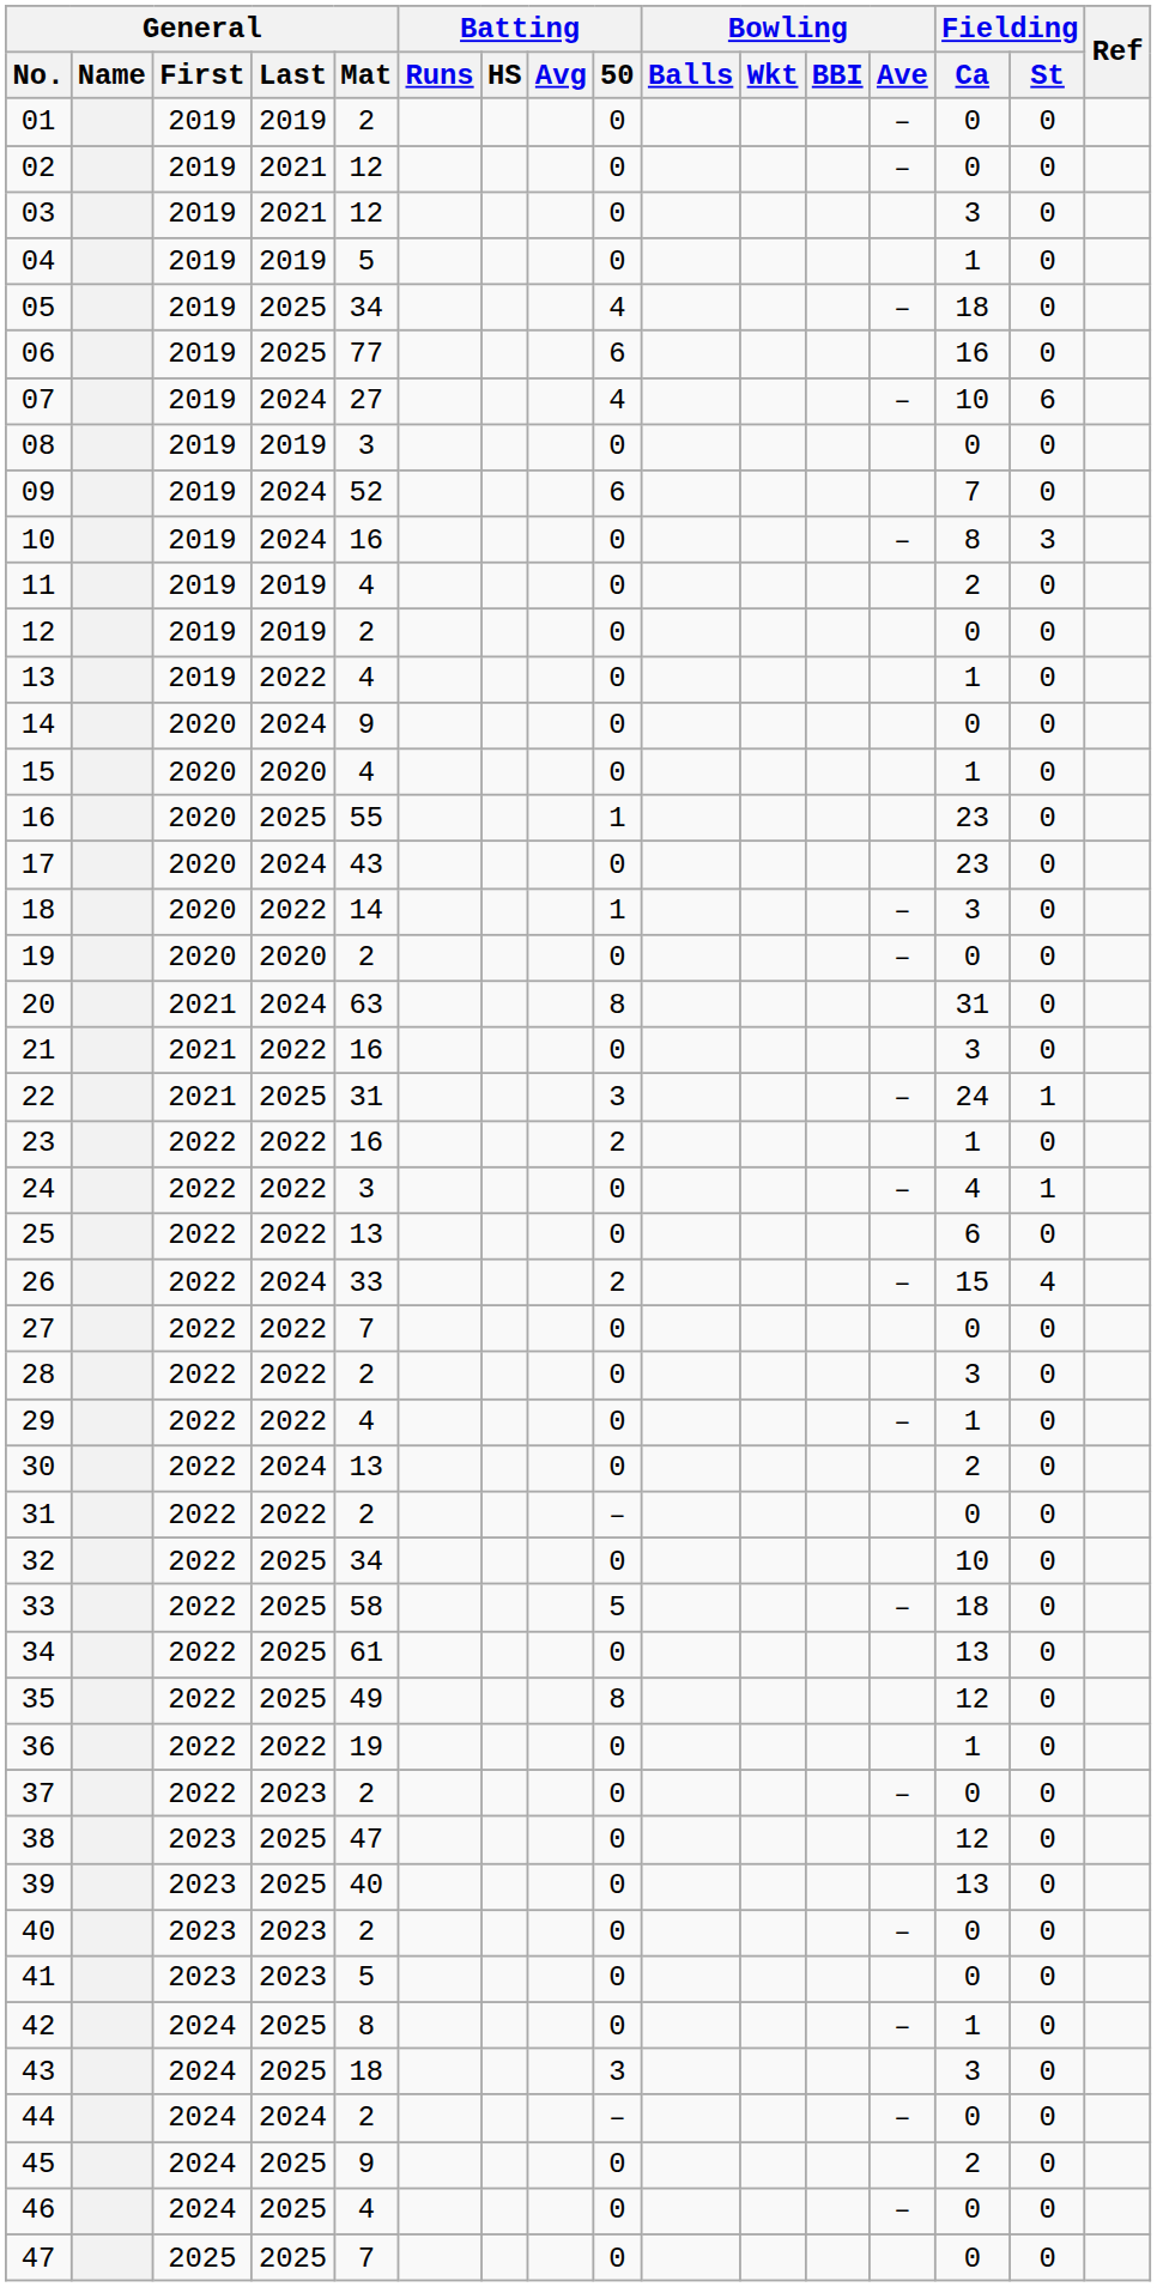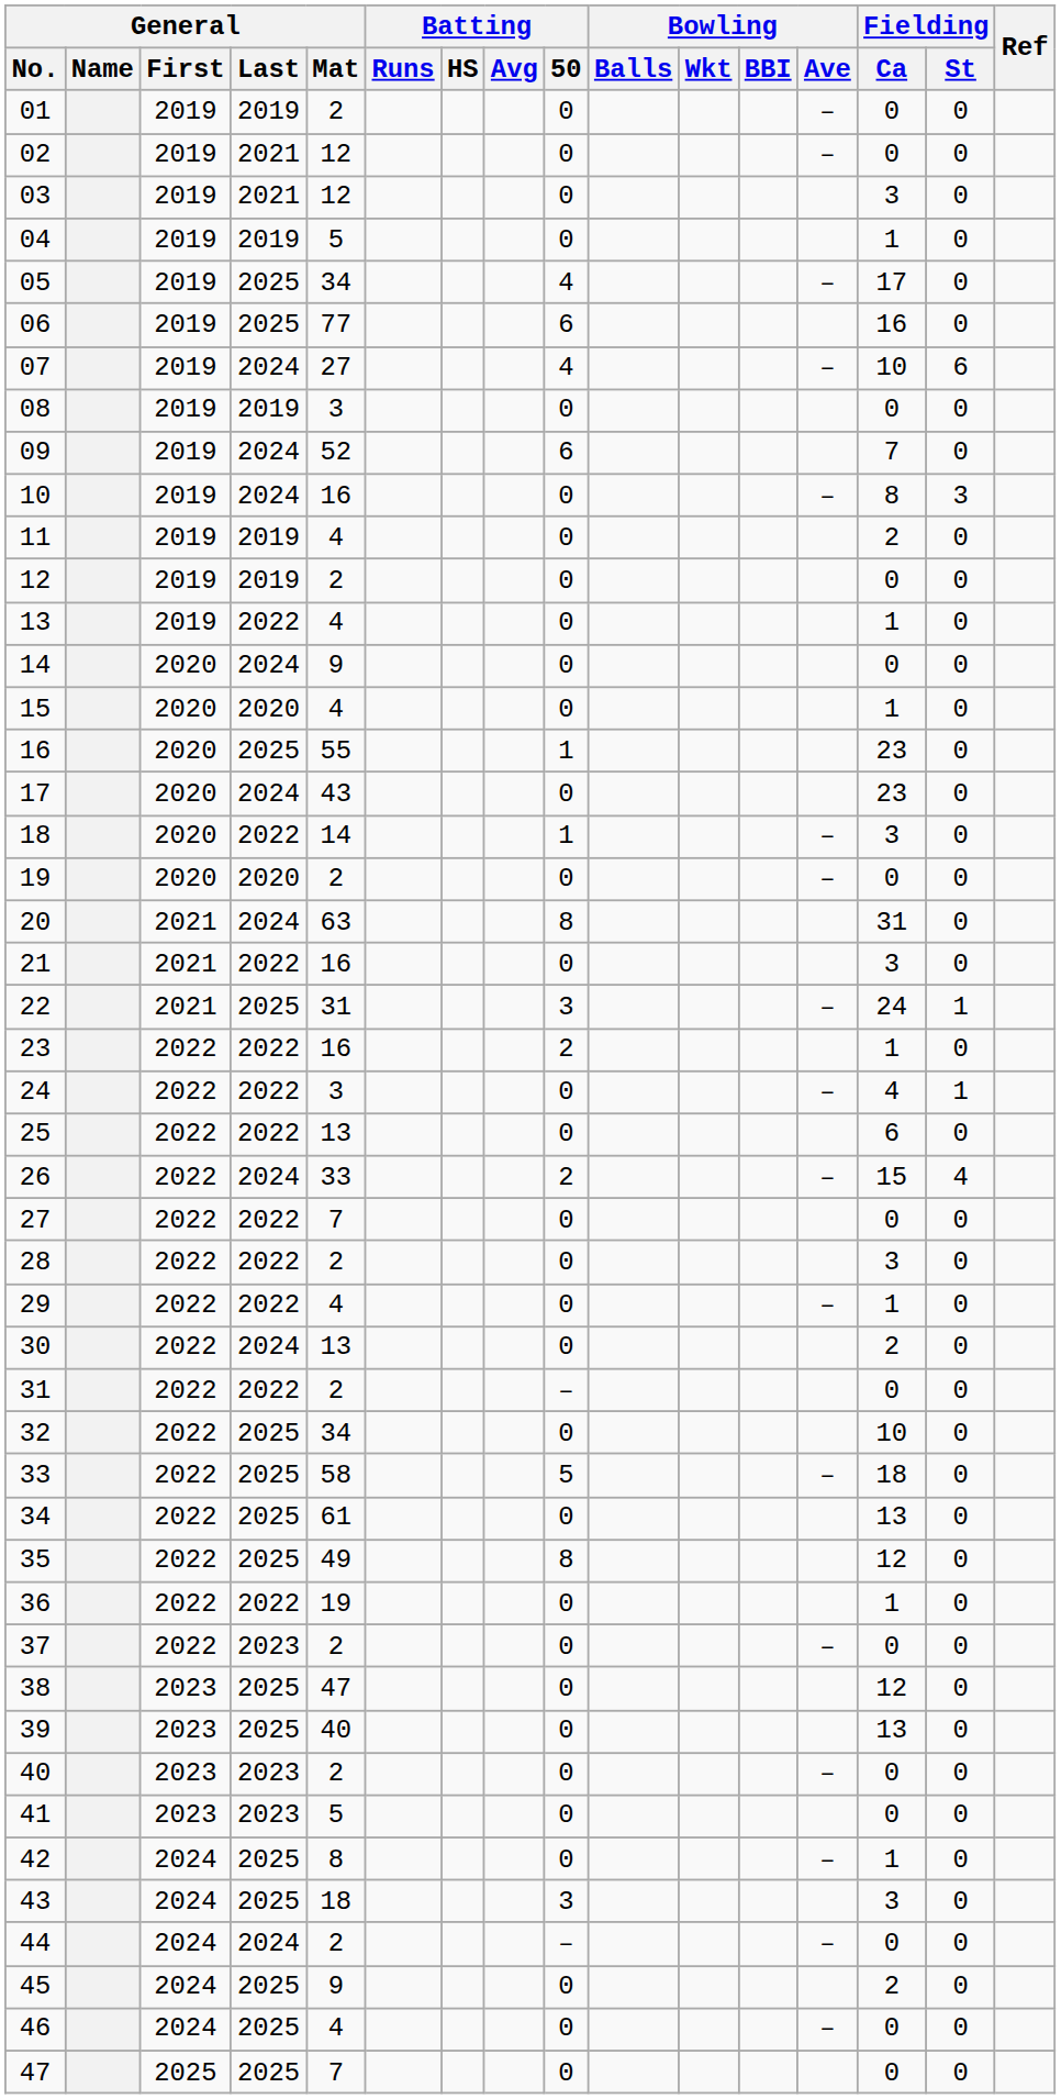 <table class="wikitable plainrowheaders sortable">
 <tr align="center">
 <th scope="col" colspan=5 class="unsortable">General</th>
 <th scope="col" colspan=4 class="unsortable"><a href='#'>Batting</a></th>
 <th scope="col" colspan=4 class="unsortable"><a href='#'>Bowling</a></th>
 <th scope="col" colspan=2 class="unsortable"><a href='#'>Fielding</a></th>
 <th scope="col" rowspan=2 class="unsortable">Ref</th>
 </tr>
 <tr align="center">
 <th scope="col">No.</th>
 <th scope="col">Name</th>
 <th scope="col">First</th>
 <th scope="col">Last</th>
 <th scope="col">Mat</th>
 <th scope="col"><a href='#'>Runs</a></th>
 <th scope="col">HS</th>
 <th scope="col"><a href='#'>Avg</a></th>
 <th scope="col">50</th>
 <th scope="col"><a href='#'>Balls</a></th>
 <th scope="col"><a href='#'>Wkt</a></th>
 <th scope="col"><a href='#'>BBI</a></th>
 <th scope="col"><a href='#'>Ave</a></th>
 <th scope="col"><a href='#'>Ca</a></th>
 <th scope="col"><a href='#'>St</a></th>
 </tr>
 <tr align="center">
 <td><span>0</span>1</td>
 <th scope="row" align="left"></th>
 <td>2019</td>
 <td>2019</td>
 <td>2</td>
 <td></td>
 <td></td>
 <td></td>
 <td>0</td>
 <td></td>
 <td></td>
 <td></td>
 <td>–</td>
 <td>0</td>
 <td>0</td>
 <td></td>
 </tr>
 <tr align="center">
 <td><span>0</span>2</td>
 <th scope="row" align="left"></th>
 <td>2019</td>
 <td>2021</td>
 <td>12</td>
 <td></td>
 <td></td>
 <td></td>
 <td>0</td>
 <td></td>
 <td></td>
 <td></td>
 <td>–</td>
 <td>0</td>
 <td>0</td>
 <td></td>
 </tr>
 <tr align="center">
 <td><span>0</span>3</td>
 <th scope="row" align="left"></th>
 <td>2019</td>
 <td>2021</td>
 <td>12</td>
 <td></td>
 <td></td>
 <td></td>
 <td>0</td>
 <td></td>
 <td></td>
 <td></td>
 <td></td>
 <td>3</td>
 <td>0</td>
 <td></td>
 </tr>
 <tr align="center">
 <td><span>0</span>4</td>
 <th scope="row" align="left"></th>
 <td>2019</td>
 <td>2019</td>
 <td>5</td>
 <td></td>
 <td></td>
 <td></td>
 <td>0</td>
 <td></td>
 <td></td>
 <td></td>
 <td></td>
 <td>1</td>
 <td>0</td>
 <td></td>
 </tr>
 <tr align="center">
 <td><span>0</span>5</td>
 <th scope="row" align="left"></th>
 <td>2019</td>
 <td>2025</td>
 <td>34</td>
 <td></td>
 <td></td>
 <td></td>
 <td>4</td>
 <td></td>
 <td></td>
 <td></td>
 <td>–</td>
-<td>18</td>
+<td>17</td>
 <td>0</td>
 <td></td>
 </tr>
 <tr align="center">
 <td><span>0</span>6</td>
 <th scope="row" align="left"></th>
 <td>2019</td>
 <td>2025</td>
 <td>77</td>
 <td></td>
 <td></td>
 <td></td>
 <td>6</td>
 <td></td>
 <td></td>
 <td></td>
 <td></td>
 <td>16</td>
 <td>0</td>
 <td></td>
 </tr>
 <tr align="center">
 <td><span>0</span>7</td>
 <th scope="row" align="left"></th>
 <td>2019</td>
 <td>2024</td>
 <td>27</td>
 <td></td>
 <td></td>
 <td></td>
 <td>4</td>
 <td></td>
 <td></td>
 <td></td>
 <td>–</td>
 <td>10</td>
 <td>6</td>
 <td></td>
 </tr>
 <tr align="center">
 <td><span>0</span>8</td>
 <th scope="row" align="left"></th>
 <td>2019</td>
 <td>2019</td>
 <td>3</td>
 <td></td>
 <td></td>
 <td></td>
 <td>0</td>
 <td></td>
 <td></td>
 <td></td>
 <td></td>
 <td>0</td>
 <td>0</td>
 <td></td>
 </tr>
 <tr align="center">
 <td><span>0</span>9</td>
 <th scope="row" align="left"></th>
 <td>2019</td>
 <td>2024</td>
 <td>52</td>
 <td></td>
 <td></td>
 <td></td>
 <td>6</td>
 <td></td>
 <td></td>
 <td></td>
 <td></td>
 <td>7</td>
 <td>0</td>
 <td></td>
 </tr>
 <tr align="center">
 <td>10</td>
 <th scope="row" align="left"></th>
 <td>2019</td>
 <td>2024</td>
 <td>16</td>
 <td></td>
 <td></td>
 <td></td>
 <td>0</td>
 <td></td>
 <td></td>
 <td></td>
 <td>–</td>
 <td>8</td>
 <td>3</td>
 <td></td>
 </tr>
 <tr align="center">
 <td>11</td>
 <th scope="row" align="left"></th>
 <td>2019</td>
 <td>2019</td>
 <td>4</td>
 <td></td>
 <td></td>
 <td></td>
 <td>0</td>
 <td></td>
 <td></td>
 <td></td>
 <td></td>
 <td>2</td>
 <td>0</td>
 <td></td>
 </tr>
 <tr align="center">
 <td>12</td>
 <th scope="row" align="left"></th>
 <td>2019</td>
 <td>2019</td>
 <td>2</td>
 <td></td>
 <td></td>
 <td></td>
 <td>0</td>
 <td></td>
 <td></td>
 <td></td>
 <td></td>
 <td>0</td>
 <td>0</td>
 <td></td>
 </tr>
 <tr align="center">
 <td>13</td>
 <th scope="row" align="left"></th>
 <td>2019</td>
 <td>2022</td>
 <td>4</td>
 <td></td>
 <td></td>
 <td></td>
 <td>0</td>
 <td></td>
 <td></td>
 <td></td>
 <td></td>
 <td>1</td>
 <td>0</td>
 <td></td>
 </tr>
 <tr align="center">
 <td>14</td>
 <th scope="row" align="left"></th>
 <td>2020</td>
 <td>2024</td>
 <td>9</td>
 <td></td>
 <td></td>
 <td></td>
 <td>0</td>
 <td></td>
 <td></td>
 <td></td>
 <td></td>
 <td>0</td>
 <td>0</td>
 <td></td>
 </tr>
 <tr align="center">
 <td>15</td>
 <th scope="row" align="left"></th>
 <td>2020</td>
 <td>2020</td>
 <td>4</td>
 <td></td>
 <td></td>
 <td></td>
 <td>0</td>
 <td></td>
 <td></td>
 <td></td>
 <td></td>
 <td>1</td>
 <td>0</td>
 <td></td>
 </tr>
 <tr align="center">
 <td>16</td>
 <th scope="row" align="left"></th>
 <td>2020</td>
 <td>2025</td>
 <td>55</td>
 <td></td>
 <td></td>
 <td></td>
 <td>1</td>
 <td></td>
 <td></td>
 <td></td>
 <td></td>
 <td>23</td>
 <td>0</td>
 <td></td>
 </tr>
 <tr align="center">
 <td>17</td>
 <th scope="row" align="left"></th>
 <td>2020</td>
 <td>2024</td>
 <td>43</td>
 <td></td>
 <td></td>
 <td></td>
 <td>0</td>
 <td></td>
 <td></td>
 <td></td>
 <td></td>
 <td>23</td>
 <td>0</td>
 <td></td>
 </tr>
 <tr align="center">
 <td>18</td>
 <th scope="row" align="left"></th>
 <td>2020</td>
 <td>2022</td>
 <td>14</td>
 <td></td>
 <td></td>
 <td></td>
 <td>1</td>
 <td></td>
 <td></td>
 <td></td>
 <td>–</td>
 <td>3</td>
 <td>0</td>
 <td></td>
 </tr>
 <tr align="center">
 <td>19</td>
 <th scope="row" align="left"></th>
 <td>2020</td>
 <td>2020</td>
 <td>2</td>
 <td></td>
 <td></td>
 <td></td>
 <td>0</td>
 <td></td>
 <td></td>
 <td></td>
 <td>–</td>
 <td>0</td>
 <td>0</td>
 <td></td>
 </tr>
 <tr align="center">
 <td>20</td>
 <th scope="row" align="left"></th>
 <td>2021</td>
 <td>2024</td>
 <td>63</td>
 <td></td>
 <td></td>
 <td></td>
 <td>8</td>
 <td></td>
 <td></td>
 <td></td>
 <td></td>
 <td>31</td>
 <td>0</td>
 <td></td>
 </tr>
 <tr align="center">
 <td>21</td>
 <th scope="row" align="left"></th>
 <td>2021</td>
 <td>2022</td>
 <td>16</td>
 <td></td>
 <td></td>
 <td></td>
 <td>0</td>
 <td></td>
 <td></td>
 <td></td>
 <td></td>
 <td>3</td>
 <td>0</td>
 <td></td>
 </tr>
 <tr align="center">
 <td>22</td>
 <th scope="row" align="left"></th>
 <td>2021</td>
 <td>2025</td>
 <td>31</td>
 <td></td>
 <td></td>
 <td></td>
 <td>3</td>
 <td></td>
 <td></td>
 <td></td>
 <td>–</td>
 <td>24</td>
 <td>1</td>
 <td></td>
 </tr>
 <tr align="center">
 <td>23</td>
 <th scope="row" align="left"></th>
 <td>2022</td>
 <td>2022</td>
 <td>16</td>
 <td></td>
 <td></td>
 <td></td>
 <td>2</td>
 <td></td>
 <td></td>
 <td></td>
 <td></td>
 <td>1</td>
 <td>0</td>
 <td></td>
 </tr>
 <tr align="center">
 <td>24</td>
 <th scope="row" align="left"></th>
 <td>2022</td>
 <td>2022</td>
 <td>3</td>
 <td></td>
 <td></td>
 <td></td>
 <td>0</td>
 <td></td>
 <td></td>
 <td></td>
 <td>–</td>
 <td>4</td>
 <td>1</td>
 <td></td>
 </tr>
 <tr align="center">
 <td>25</td>
 <th scope="row" align="left"></th>
 <td>2022</td>
 <td>2022</td>
 <td>13</td>
 <td></td>
 <td></td>
 <td></td>
 <td>0</td>
 <td></td>
 <td></td>
 <td></td>
 <td></td>
 <td>6</td>
 <td>0</td>
 <td></td>
 </tr>
 <tr align="center">
 <td>26</td>
 <th scope="row" align="left"></th>
 <td>2022</td>
 <td>2024</td>
 <td>33</td>
 <td></td>
 <td></td>
 <td></td>
 <td>2</td>
 <td></td>
 <td></td>
 <td></td>
 <td>–</td>
 <td>15</td>
 <td>4</td>
 <td></td>
 </tr>
 <tr align="center">
 <td>27</td>
 <th scope="row" align="left"></th>
 <td>2022</td>
 <td>2022</td>
 <td>7</td>
 <td></td>
 <td></td>
 <td></td>
 <td>0</td>
 <td></td>
 <td></td>
 <td></td>
 <td></td>
 <td>0</td>
 <td>0</td>
 <td></td>
 </tr>
 <tr align="center">
 <td>28</td>
 <th scope="row" align="left"></th>
 <td>2022</td>
 <td>2022</td>
 <td>2</td>
 <td></td>
 <td></td>
 <td></td>
 <td>0</td>
 <td></td>
 <td></td>
 <td></td>
 <td></td>
 <td>3</td>
 <td>0</td>
 <td></td>
 </tr>
 <tr align="center">
 <td>29</td>
 <th scope="row" align="left"></th>
 <td>2022</td>
 <td>2022</td>
 <td>4</td>
 <td></td>
 <td></td>
 <td></td>
 <td>0</td>
 <td></td>
 <td></td>
 <td></td>
 <td>–</td>
 <td>1</td>
 <td>0</td>
 <td></td>
 </tr>
 <tr align="center">
 <td>30</td>
 <th scope="row" align="left"></th>
 <td>2022</td>
 <td>2024</td>
 <td>13</td>
 <td></td>
 <td></td>
 <td></td>
 <td>0</td>
 <td></td>
 <td></td>
 <td></td>
 <td></td>
 <td>2</td>
 <td>0</td>
 <td></td>
 </tr>
 <tr align="center">
 <td>31</td>
 <th scope="row" align="left"></th>
 <td>2022</td>
 <td>2022</td>
 <td>2</td>
 <td></td>
 <td></td>
 <td></td>
 <td>–</td>
 <td></td>
 <td></td>
 <td></td>
 <td></td>
 <td>0</td>
 <td>0</td>
 <td></td>
 </tr>
 <tr align="center">
 <td>32</td>
 <th scope="row" align="left"></th>
 <td>2022</td>
 <td>2025</td>
 <td>34</td>
 <td></td>
 <td></td>
 <td></td>
 <td>0</td>
 <td></td>
 <td></td>
 <td></td>
 <td></td>
 <td>10</td>
 <td>0</td>
 <td></td>
 </tr>
 <tr align="center">
 <td>33</td>
 <th scope="row" align="left"></th>
 <td>2022</td>
 <td>2025</td>
 <td>58</td>
 <td></td>
 <td></td>
 <td></td>
 <td>5</td>
 <td></td>
 <td></td>
 <td></td>
 <td>–</td>
 <td>18</td>
 <td>0</td>
 <td></td>
 </tr>
 <tr align="center">
 <td>34</td>
 <th scope="row" align="left"></th>
 <td>2022</td>
 <td>2025</td>
 <td>61</td>
 <td></td>
 <td></td>
 <td></td>
 <td>0</td>
 <td></td>
 <td></td>
 <td></td>
 <td></td>
 <td>13</td>
 <td>0</td>
 <td></td>
 </tr>
 <tr align="center">
 <td>35</td>
 <th scope="row" align="left"></th>
 <td>2022</td>
 <td>2025</td>
 <td>49</td>
 <td></td>
 <td></td>
 <td></td>
 <td>8</td>
 <td></td>
 <td></td>
 <td></td>
 <td></td>
 <td>12</td>
 <td>0</td>
 <td></td>
 </tr>
 <tr align="center">
 <td>36</td>
 <th scope="row" align="left"></th>
 <td>2022</td>
 <td>2022</td>
 <td>19</td>
 <td></td>
 <td></td>
 <td></td>
 <td>0</td>
 <td></td>
 <td></td>
 <td></td>
 <td></td>
 <td>1</td>
 <td>0</td>
 <td></td>
 </tr>
 <tr align="center">
 <td>37</td>
 <th scope="row" align="left"></th>
 <td>2022</td>
 <td>2023</td>
 <td>2</td>
 <td></td>
 <td></td>
 <td></td>
 <td>0</td>
 <td></td>
 <td></td>
 <td></td>
 <td>–</td>
 <td>0</td>
 <td>0</td>
 <td></td>
 </tr>
 <tr align="center">
 <td>38</td>
 <th scope="row" align="left"></th>
 <td>2023</td>
 <td>2025</td>
 <td>47</td>
 <td></td>
 <td></td>
 <td></td>
 <td>0</td>
 <td></td>
 <td></td>
 <td></td>
 <td></td>
 <td>12</td>
 <td>0</td>
 <td></td>
 </tr>
 <tr align="center">
 <td>39</td>
 <th scope="row" align="left"></th>
 <td>2023</td>
 <td>2025</td>
 <td>40</td>
 <td></td>
 <td></td>
 <td></td>
 <td>0</td>
 <td></td>
 <td></td>
 <td></td>
 <td></td>
 <td>13</td>
 <td>0</td>
 <td></td>
 </tr>
 <tr align="center">
 <td>40</td>
 <th scope="row" align="left"></th>
 <td>2023</td>
 <td>2023</td>
 <td>2</td>
 <td></td>
 <td></td>
 <td></td>
 <td>0</td>
 <td></td>
 <td></td>
 <td></td>
 <td>–</td>
 <td>0</td>
 <td>0</td>
 <td></td>
 </tr>
 <tr align="center">
 <td>41</td>
 <th scope="row" align="left"></th>
 <td>2023</td>
 <td>2023</td>
 <td>5</td>
 <td></td>
 <td></td>
 <td></td>
 <td>0</td>
 <td></td>
 <td></td>
 <td></td>
 <td></td>
 <td>0</td>
 <td>0</td>
 <td></td>
 </tr>
 <tr align="center">
 <td>42</td>
 <th scope="row" align="left"></th>
 <td>2024</td>
 <td>2025</td>
 <td>8</td>
 <td></td>
 <td></td>
 <td></td>
 <td>0</td>
 <td></td>
 <td></td>
 <td></td>
 <td>–</td>
 <td>1</td>
 <td>0</td>
 <td></td>
 </tr>
 <tr align="center">
 <td>43</td>
 <th scope="row" align="left"></th>
 <td>2024</td>
 <td>2025</td>
 <td>18</td>
 <td></td>
 <td></td>
 <td></td>
 <td>3</td>
 <td></td>
 <td></td>
 <td></td>
 <td></td>
 <td>3</td>
 <td>0</td>
 <td></td>
 </tr>
 <tr align="center">
 <td>44</td>
 <th scope="row" align="left"></th>
 <td>2024</td>
 <td>2024</td>
 <td>2</td>
 <td></td>
 <td></td>
 <td></td>
 <td>–</td>
 <td></td>
 <td></td>
 <td></td>
 <td>–</td>
 <td>0</td>
 <td>0</td>
 <td></td>
 </tr>
 <tr align="center">
 <td>45</td>
 <th scope="row" align="left"></th>
 <td>2024</td>
 <td>2025</td>
 <td>9</td>
 <td></td>
 <td></td>
 <td></td>
 <td>0</td>
 <td></td>
 <td></td>
 <td></td>
 <td></td>
 <td>2</td>
 <td>0</td>
 <td></td>
 </tr>
 <tr align="center">
 <td>46</td>
 <th scope="row" align="left"></th>
 <td>2024</td>
 <td>2025</td>
 <td>4</td>
 <td></td>
 <td></td>
 <td></td>
 <td>0</td>
 <td></td>
 <td></td>
 <td></td>
 <td>–</td>
 <td>0</td>
 <td>0</td>
 <td></td>
 </tr>
 <tr align="center">
 <td>47</td>
 <th scope="row" align="left"></th>
 <td>2025</td>
 <td>2025</td>
 <td>7</td>
 <td></td>
 <td></td>
 <td></td>
 <td>0</td>
 <td></td>
 <td></td>
 <td></td>
 <td></td>
 <td>0</td>
 <td>0</td>
 <td></td>
 </tr>
 </table>
